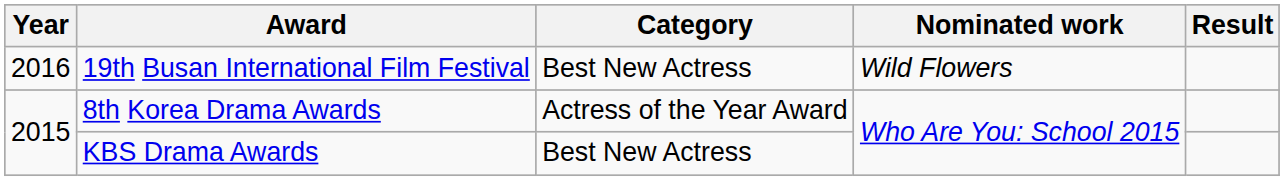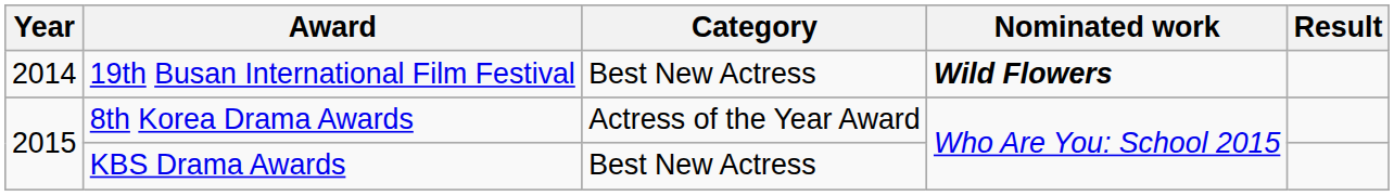 <table class="wikitable sortable">
 <tr>
 <th>Year</th>
 <th>Award</th>
 <th>Category</th>
 <th>Nominated work</th>
 <th>Result</th>
 </tr>
 <tr>
-<td>2016</td>
+<td>2014</td>
 <td><a href='#'>19th</a> <a href='#'>Busan International Film Festival</a></td>
 <td>Best New Actress</td>
-<td><em>Wild Flowers</em></td>
+<td><strong><em>Wild Flowers</em></strong></td>
 <td></td>
 </tr>
 <tr>
 <td rowspan="2">2015</td>
 <td><a href='#'>8th</a> <a href='#'>Korea Drama Awards</a></td>
 <td>Actress of the Year Award</td>
 <td rowspan="2"><em><a href='#'>Who Are You: School 2015</a></em></td>
 <td></td>
 </tr>
 <tr>
 <td><a href='#'>KBS Drama Awards</a></td>
 <td>Best New Actress</td>
 <td></td>
 </tr>
 </table>
